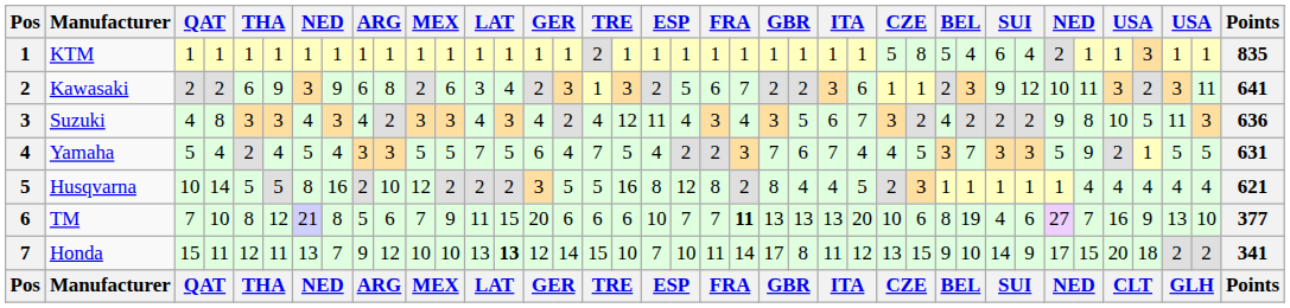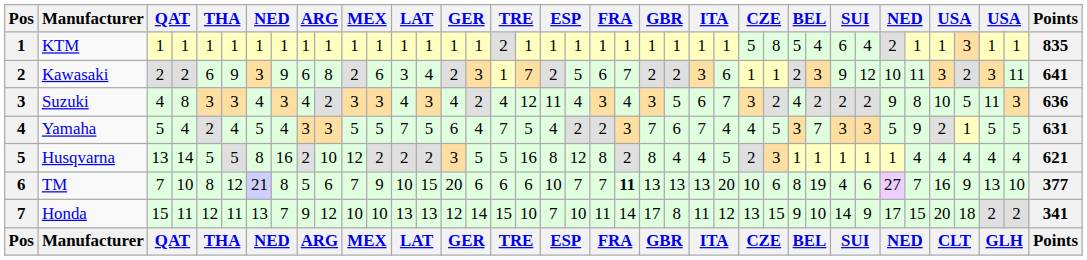 <table class="wikitable" style="font-size: 85%; text-align:center">
 <tr valign="top">
 <th valign="middle">Pos</th>
 <th valign="middle">Manufacturer</th>
 <th colspan=2><a href='#'>QAT</a><br></th>
 <th colspan=2><a href='#'>THA</a><br></th>
 <th colspan=2><a href='#'>NED</a><br></th>
 <th colspan=2><a href='#'>ARG</a><br></th>
 <th colspan=2><a href='#'>MEX</a><br></th>
 <th colspan=2><a href='#'>LAT</a><br></th>
 <th colspan=2><a href='#'>GER</a><br></th>
 <th colspan=2><a href='#'>TRE</a><br></th>
 <th colspan=2><a href='#'>ESP</a><br></th>
 <th colspan=2><a href='#'>FRA</a><br></th>
 <th colspan=2><a href='#'>GBR</a><br></th>
 <th colspan=2><a href='#'>ITA</a><br></th>
 <th colspan=2><a href='#'>CZE</a><br></th>
 <th colspan=2><a href='#'>BEL</a><br></th>
 <th colspan=2><a href='#'>SUI</a><br></th>
 <th colspan=2><a href='#'>NED</a><br></th>
 <th colspan=2><a href='#'>USA</a><br></th>
 <th colspan=2><a href='#'>USA</a><br></th>
 <th valign="middle">Points</th>
 </tr>
 <tr>
 <th>1</th>
 <td align="left"><a href='#'>KTM</a></td>
 <td style="background:#ffffbf;">1</td>
 <td style="background:#ffffbf;">1</td>
 <td style="background:#ffffbf;">1</td>
 <td style="background:#ffffbf;">1</td>
 <td style="background:#ffffbf;">1</td>
 <td style="background:#ffffbf;">1</td>
 <td style="background:#ffffbf;">1</td>
 <td style="background:#ffffbf;">1</td>
 <td style="background:#ffffbf;">1</td>
 <td style="background:#ffffbf;">1</td>
 <td style="background:#ffffbf;">1</td>
 <td style="background:#ffffbf;">1</td>
 <td style="background:#ffffbf;">1</td>
 <td style="background:#ffffbf;">1</td>
 <td style="background:#dfdfdf;">2</td>
 <td style="background:#ffffbf;">1</td>
 <td style="background:#ffffbf;">1</td>
 <td style="background:#ffffbf;">1</td>
 <td style="background:#ffffbf;">1</td>
 <td style="background:#ffffbf;">1</td>
 <td style="background:#ffffbf;">1</td>
 <td style="background:#ffffbf;">1</td>
 <td style="background:#ffffbf;">1</td>
 <td style="background:#ffffbf;">1</td>
 <td style="background:#dfffdf;">5</td>
 <td style="background:#dfffdf;">8</td>
 <td style="background:#dfffdf;">5</td>
 <td style="background:#dfffdf;">4</td>
 <td style="background:#dfffdf;">6</td>
 <td style="background:#dfffdf;">4</td>
 <td style="background:#dfdfdf;">2</td>
 <td style="background:#ffffbf;">1</td>
 <td style="background:#ffffbf;">1</td>
 <td style="background:#ffdf9f;">3</td>
 <td style="background:#ffffbf;">1</td>
 <td style="background:#ffffbf;">1</td>
 <th>835</th>
 </tr>
 <tr>
 <th>2</th>
 <td align="left"><a href='#'>Kawasaki</a></td>
 <td style="background:#dfdfdf;">2</td>
 <td style="background:#dfdfdf;">2</td>
 <td style="background:#dfffdf;">6</td>
 <td style="background:#dfffdf;">9</td>
 <td style="background:#ffdf9f;">3</td>
 <td style="background:#dfffdf;">9</td>
 <td style="background:#dfffdf;">6</td>
 <td style="background:#dfffdf;">8</td>
 <td style="background:#dfdfdf;">2</td>
 <td style="background:#dfffdf;">6</td>
 <td style="background:#dfffdf;">3</td>
 <td style="background:#dfffdf;">4</td>
 <td style="background:#dfdfdf;">2</td>
 <td style="background:#ffdf9f;">3</td>
 <td style="background:#ffffbf;">1</td>
-<td style="background:#ffdf9f;">3</td>
+<td style="background:#ffdf9f;">7</td>
 <td style="background:#dfdfdf;">2</td>
 <td style="background:#dfffdf;">5</td>
 <td style="background:#dfffdf;">6</td>
 <td style="background:#dfffdf;">7</td>
 <td style="background:#dfdfdf;">2</td>
 <td style="background:#dfdfdf;">2</td>
 <td style="background:#ffdf9f;">3</td>
 <td style="background:#dfffdf;">6</td>
 <td style="background:#ffffbf;">1</td>
 <td style="background:#ffffbf;">1</td>
 <td style="background:#dfdfdf;">2</td>
 <td style="background:#ffdf9f;">3</td>
 <td style="background:#dfffdf;">9</td>
 <td style="background:#dfffdf;">12</td>
 <td style="background:#dfffdf;">10</td>
 <td style="background:#dfffdf;">11</td>
 <td style="background:#ffdf9f;">3</td>
 <td style="background:#dfdfdf;">2</td>
 <td style="background:#ffdf9f;">3</td>
 <td style="background:#dfffdf;">11</td>
 <th>641</th>
 </tr>
 <tr>
 <th>3</th>
 <td align="left"><a href='#'>Suzuki</a></td>
 <td style="background:#dfffdf;">4</td>
 <td style="background:#dfffdf;">8</td>
 <td style="background:#ffdf9f;">3</td>
 <td style="background:#ffdf9f;">3</td>
 <td style="background:#dfffdf;">4</td>
 <td style="background:#ffdf9f;">3</td>
 <td style="background:#dfffdf;">4</td>
 <td style="background:#dfdfdf;">2</td>
 <td style="background:#ffdf9f;">3</td>
 <td style="background:#ffdf9f;">3</td>
 <td style="background:#dfffdf;">4</td>
 <td style="background:#ffdf9f;">3</td>
 <td style="background:#dfffdf;">4</td>
 <td style="background:#dfdfdf;">2</td>
 <td style="background:#dfffdf;">4</td>
 <td style="background:#dfffdf;">12</td>
 <td style="background:#dfffdf;">11</td>
 <td style="background:#dfffdf;">4</td>
 <td style="background:#ffdf9f;">3</td>
 <td style="background:#dfffdf;">4</td>
 <td style="background:#ffdf9f;">3</td>
 <td style="background:#dfffdf;">5</td>
 <td style="background:#dfffdf;">6</td>
 <td style="background:#dfffdf;">7</td>
 <td style="background:#ffdf9f;">3</td>
 <td style="background:#dfdfdf;">2</td>
 <td style="background:#dfffdf;">4</td>
 <td style="background:#dfdfdf;">2</td>
 <td style="background:#dfdfdf;">2</td>
 <td style="background:#dfdfdf;">2</td>
 <td style="background:#dfffdf;">9</td>
 <td style="background:#dfffdf;">8</td>
 <td style="background:#dfffdf;">10</td>
 <td style="background:#dfffdf;">5</td>
 <td style="background:#dfffdf;">11</td>
 <td style="background:#ffdf9f;">3</td>
 <th>636</th>
 </tr>
 <tr>
 <th>4</th>
 <td align="left"><a href='#'>Yamaha</a></td>
 <td style="background:#dfffdf;">5</td>
 <td style="background:#dfffdf;">4</td>
 <td style="background:#dfdfdf;">2</td>
 <td style="background:#dfffdf;">4</td>
 <td style="background:#dfffdf;">5</td>
 <td style="background:#dfffdf;">4</td>
 <td style="background:#ffdf9f;">3</td>
 <td style="background:#ffdf9f;">3</td>
 <td style="background:#dfffdf;">5</td>
 <td style="background:#dfffdf;">5</td>
 <td style="background:#dfffdf;">7</td>
 <td style="background:#dfffdf;">5</td>
 <td style="background:#dfffdf;">6</td>
 <td style="background:#dfffdf;">4</td>
 <td style="background:#dfffdf;">7</td>
 <td style="background:#dfffdf;">5</td>
 <td style="background:#dfffdf;">4</td>
 <td style="background:#dfdfdf;">2</td>
 <td style="background:#dfdfdf;">2</td>
 <td style="background:#ffdf9f;">3</td>
 <td style="background:#dfffdf;">7</td>
 <td style="background:#dfffdf;">6</td>
 <td style="background:#dfffdf;">7</td>
 <td style="background:#dfffdf;">4</td>
 <td style="background:#dfffdf;">4</td>
 <td style="background:#dfffdf;">5</td>
 <td style="background:#ffdf9f;">3</td>
 <td style="background:#dfffdf;">7</td>
 <td style="background:#ffdf9f;">3</td>
 <td style="background:#ffdf9f;">3</td>
 <td style="background:#dfffdf;">5</td>
 <td style="background:#dfffdf;">9</td>
 <td style="background:#dfdfdf;">2</td>
 <td style="background:#ffffbf;">1</td>
 <td style="background:#dfffdf;">5</td>
 <td style="background:#dfffdf;">5</td>
 <th>631</th>
 </tr>
 <tr>
 <th>5</th>
 <td align="left"><a href='#'>Husqvarna</a></td>
-<td style="background:#dfffdf;">10</td>
+<td style="background:#dfffdf;">13</td>
 <td style="background:#dfffdf;">14</td>
 <td style="background:#dfffdf;">5</td>
 <td style="background:#dfdfdf;">5</td>
 <td style="background:#dfffdf;">8</td>
 <td style="background:#dfffdf;">16</td>
 <td style="background:#dfdfdf;">2</td>
 <td style="background:#dfffdf;">10</td>
 <td style="background:#dfffdf;">12</td>
 <td style="background:#dfdfdf;">2</td>
 <td style="background:#dfdfdf;">2</td>
 <td style="background:#dfdfdf;">2</td>
 <td style="background:#ffdf9f;">3</td>
 <td style="background:#dfffdf;">5</td>
 <td style="background:#dfffdf;">5</td>
 <td style="background:#dfffdf;">16</td>
 <td style="background:#dfffdf;">8</td>
 <td style="background:#dfffdf;">12</td>
 <td style="background:#dfffdf;">8</td>
 <td style="background:#dfdfdf;">2</td>
 <td style="background:#dfffdf;">8</td>
 <td style="background:#dfffdf;">4</td>
 <td style="background:#dfffdf;">4</td>
 <td style="background:#dfffdf;">5</td>
 <td style="background:#dfdfdf;">2</td>
 <td style="background:#ffdf9f;">3</td>
 <td style="background:#ffffbf;">1</td>
 <td style="background:#ffffbf;">1</td>
 <td style="background:#ffffbf;">1</td>
 <td style="background:#ffffbf;">1</td>
 <td style="background:#ffffbf;">1</td>
 <td style="background:#dfffdf;">4</td>
 <td style="background:#dfffdf;">4</td>
 <td style="background:#dfffdf;">4</td>
 <td style="background:#dfffdf;">4</td>
 <td style="background:#dfffdf;">4</td>
 <th>621</th>
 </tr>
 <tr>
 <th>6</th>
 <td align="left"><a href='#'>TM</a></td>
 <td style="background:#dfffdf;">7</td>
 <td style="background:#dfffdf;">10</td>
 <td style="background:#dfffdf;">8</td>
 <td style="background:#dfffdf;">12</td>
 <td style="background:#cfcfff;">21</td>
 <td style="background:#dfffdf;">8</td>
 <td style="background:#dfffdf;">5</td>
 <td style="background:#dfffdf;">6</td>
 <td style="background:#dfffdf;">7</td>
 <td style="background:#dfffdf;">9</td>
-<td style="background:#dfffdf;">11</td>
+<td style="background:#dfffdf;">10</td>
 <td style="background:#dfffdf;">15</td>
 <td style="background:#dfffdf;">20</td>
 <td style="background:#dfffdf;">6</td>
 <td style="background:#dfffdf;">6</td>
 <td style="background:#dfffdf;">6</td>
 <td style="background:#dfffdf;">10</td>
 <td style="background:#dfffdf;">7</td>
 <td style="background:#dfffdf;">7</td>
 <td style="background:#dfffdf;"><strong>11</strong></td>
 <td style="background:#dfffdf;">13</td>
 <td style="background:#dfffdf;">13</td>
 <td style="background:#dfffdf;">13</td>
 <td style="background:#dfffdf;">20</td>
 <td style="background:#dfffdf;">10</td>
 <td style="background:#dfffdf;">6</td>
 <td style="background:#dfffdf;">8</td>
 <td style="background:#dfffdf;">19</td>
 <td style="background:#dfffdf;">4</td>
 <td style="background:#dfffdf;">6</td>
 <td style="background:#efcfff;">27</td>
 <td style="background:#dfffdf;">7</td>
 <td style="background:#dfffdf;">16</td>
 <td style="background:#dfffdf;">9</td>
 <td style="background:#dfffdf;">13</td>
 <td style="background:#dfffdf;">10</td>
 <th>377</th>
 </tr>
 <tr>
 <th>7</th>
 <td align="left"><a href='#'>Honda</a></td>
 <td style="background:#dfffdf;">15</td>
 <td style="background:#dfffdf;">11</td>
 <td style="background:#dfffdf;">12</td>
 <td style="background:#dfffdf;">11</td>
 <td style="background:#dfffdf;">13</td>
 <td style="background:#dfffdf;">7</td>
 <td style="background:#dfffdf;">9</td>
 <td style="background:#dfffdf;">12</td>
 <td style="background:#dfffdf;">10</td>
 <td style="background:#dfffdf;">10</td>
 <td style="background:#dfffdf;">13</td>
-<td style="background:#dfffdf;"><strong>13</strong></td>
+<td style="background:#dfffdf;">13</td>
 <td style="background:#dfffdf;">12</td>
 <td style="background:#dfffdf;">14</td>
 <td style="background:#dfffdf;">15</td>
 <td style="background:#dfffdf;">10</td>
 <td style="background:#dfffdf;">7</td>
 <td style="background:#dfffdf;">10</td>
 <td style="background:#dfffdf;">11</td>
 <td style="background:#dfffdf;">14</td>
 <td style="background:#dfffdf;">17</td>
 <td style="background:#dfffdf;">8</td>
 <td style="background:#dfffdf;">11</td>
 <td style="background:#dfffdf;">12</td>
 <td style="background:#dfffdf;">13</td>
 <td style="background:#dfffdf;">15</td>
 <td style="background:#dfffdf;">9</td>
 <td style="background:#dfffdf;">10</td>
 <td style="background:#dfffdf;">14</td>
 <td style="background:#dfffdf;">9</td>
 <td style="background:#dfffdf;">17</td>
 <td style="background:#dfffdf;">15</td>
 <td style="background:#dfffdf;">20</td>
 <td style="background:#dfffdf;">18</td>
 <td style="background:#dfdfdf;">2</td>
 <td style="background:#dfdfdf;">2</td>
 <th>341</th>
 </tr>
 <tr valign="top">
 <th valign="middle">Pos</th>
 <th valign="middle">Manufacturer</th>
 <th colspan=2><a href='#'>QAT</a><br></th>
 <th colspan=2><a href='#'>THA</a><br></th>
 <th colspan=2><a href='#'>NED</a><br></th>
 <th colspan=2><a href='#'>ARG</a><br></th>
 <th colspan=2><a href='#'>MEX</a><br></th>
 <th colspan=2><a href='#'>LAT</a><br></th>
 <th colspan=2><a href='#'>GER</a><br></th>
 <th colspan=2><a href='#'>TRE</a><br></th>
 <th colspan=2><a href='#'>ESP</a><br></th>
 <th colspan=2><a href='#'>FRA</a><br></th>
 <th colspan=2><a href='#'>GBR</a><br></th>
 <th colspan=2><a href='#'>ITA</a><br></th>
 <th colspan=2><a href='#'>CZE</a><br></th>
 <th colspan=2><a href='#'>BEL</a><br></th>
 <th colspan=2><a href='#'>SUI</a><br></th>
 <th colspan=2><a href='#'>NED</a><br></th>
 <th colspan=2><a href='#'>CLT</a><br></th>
 <th colspan=2><a href='#'>GLH</a><br></th>
 <th valign="middle">Points</th>
 </tr>
 </table>
